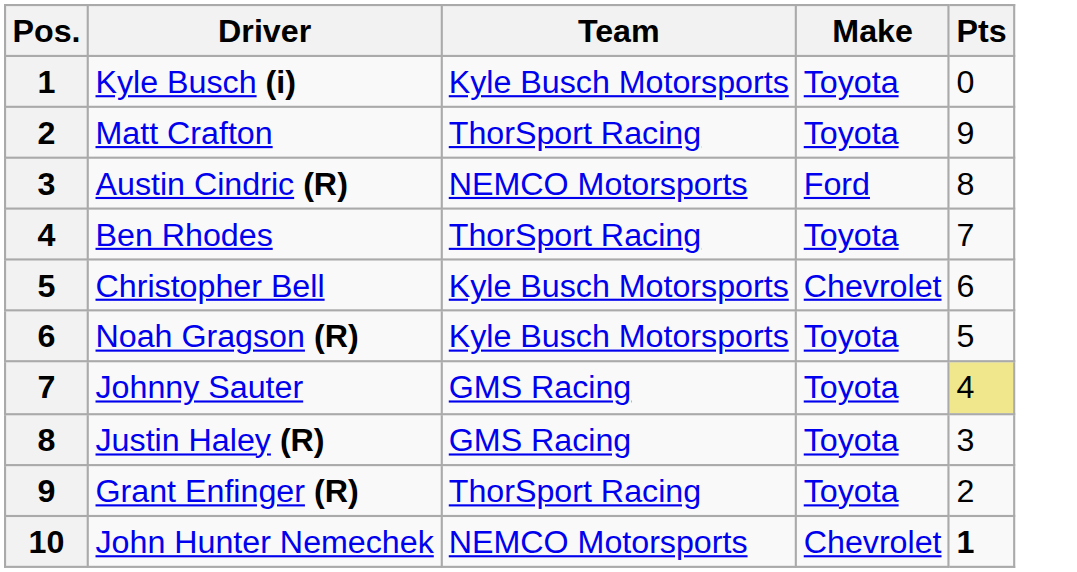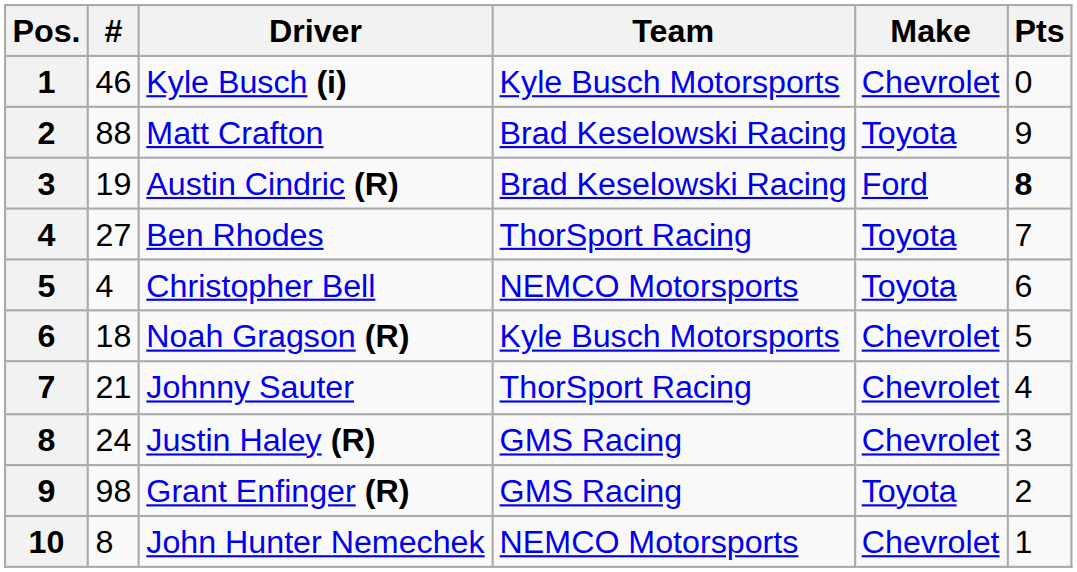 <table class="wikitable" style="font-size:95%">
 <tr>
 <th>Pos.</th>
+<th>#</th>
 <th>Driver</th>
 <th>Team</th>
 <th>Make</th>
 <th>Pts</th>
 </tr>
 <tr>
 <th>1</th>
+<td>46</td>
 <td><a href='#'>Kyle Busch</a> <strong>(i)</strong></td>
 <td><a href='#'>Kyle Busch Motorsports</a></td>
-<td><a href='#'>Toyota</a></td>
+<td><a href='#'>Chevrolet</a></td>
 <td>0</td>
 </tr>
 <tr>
 <th>2</th>
+<td>88</td>
 <td><a href='#'>Matt Crafton</a></td>
-<td><a href='#'>ThorSport Racing</a></td>
+<td><a href='#'>Brad Keselowski Racing</a></td>
 <td><a href='#'>Toyota</a></td>
 <td>9</td>
 </tr>
 <tr>
 <th>3</th>
+<td>19</td>
 <td><a href='#'>Austin Cindric</a> <strong>(R)</strong></td>
-<td><a href='#'>NEMCO Motorsports</a></td>
+<td><a href='#'>Brad Keselowski Racing</a></td>
 <td><a href='#'>Ford</a></td>
-<td>8</td>
+<td><strong>8</strong></td>
 </tr>
 <tr>
 <th>4</th>
+<td>27</td>
 <td><a href='#'>Ben Rhodes</a></td>
 <td><a href='#'>ThorSport Racing</a></td>
 <td><a href='#'>Toyota</a></td>
 <td>7</td>
 </tr>
 <tr>
 <th>5</th>
+<td>4</td>
 <td><a href='#'>Christopher Bell</a></td>
-<td><a href='#'>Kyle Busch Motorsports</a></td>
-<td><a href='#'>Chevrolet</a></td>
+<td><a href='#'>NEMCO Motorsports</a></td>
+<td><a href='#'>Toyota</a></td>
 <td>6</td>
 </tr>
 <tr>
 <th>6</th>
+<td>18</td>
 <td><a href='#'>Noah Gragson</a> <strong>(R)</strong></td>
 <td><a href='#'>Kyle Busch Motorsports</a></td>
-<td><a href='#'>Toyota</a></td>
+<td><a href='#'>Chevrolet</a></td>
 <td>5</td>
 </tr>
 <tr>
 <th>7</th>
+<td>21</td>
 <td><a href='#'>Johnny Sauter</a></td>
-<td><a href='#'>GMS Racing</a></td>
-<td><a href='#'>Toyota</a></td>
-<td style="background: khaki;">4</td>
+<td><a href='#'>ThorSport Racing</a></td>
+<td><a href='#'>Chevrolet</a></td>
+<td>4</td>
 </tr>
 <tr>
 <th>8</th>
+<td>24</td>
 <td><a href='#'>Justin Haley</a> <strong>(R)</strong></td>
 <td><a href='#'>GMS Racing</a></td>
-<td><a href='#'>Toyota</a></td>
+<td><a href='#'>Chevrolet</a></td>
 <td>3</td>
 </tr>
 <tr>
 <th>9</th>
+<td>98</td>
 <td><a href='#'>Grant Enfinger</a> <strong>(R)</strong></td>
-<td><a href='#'>ThorSport Racing</a></td>
+<td><a href='#'>GMS Racing</a></td>
 <td><a href='#'>Toyota</a></td>
 <td>2</td>
 </tr>
 <tr>
 <th>10</th>
+<td>8</td>
 <td><a href='#'>John Hunter Nemechek</a></td>
 <td><a href='#'>NEMCO Motorsports</a></td>
 <td><a href='#'>Chevrolet</a></td>
-<td><strong>1</strong></td>
+<td>1</td>
 </tr>
 </table>
